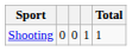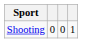 <table class="wikitable sortable">
 <tr>
 <th>Sport</th>
 <th></th>
 <th></th>
 <th></th>
-<th>Total</th>
 </tr>
 <tr>
 <td><a href='#'>Shooting</a></td>
 <td>0</td>
 <td>0</td>
 <td>1</td>
-<td>1</td>
 </tr>
 </table>
